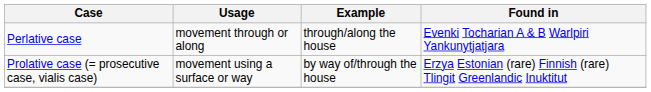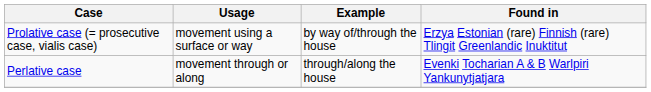 <table class="wikitable">
 <tr>
 <th>Case</th>
 <th>Usage</th>
 <th>Example</th>
 <th>Found in</th>
 </tr>
 <tr>
+<td><a href='#'>Prolative case</a> (= prosecutive case, vialis case)</td>
+<td>movement using a surface or way</td>
+<td>by way of/through the house</td>
+<td><a href='#'>Erzya</a>  <a href='#'>Estonian</a> (rare)  <a href='#'>Finnish</a> (rare)  <a href='#'>Tlingit</a>  <a href='#'>Greenlandic</a>  <a href='#'>Inuktitut</a></td>
+</tr>
+<tr>
 <td><a href='#'>Perlative case</a></td>
 <td>movement through or along</td>
 <td>through/along the house</td>
 <td><a href='#'>Evenki</a>  <a href='#'>Tocharian A & B</a>  <a href='#'>Warlpiri</a>  <a href='#'>Yankunytjatjara</a></td>
 </tr>
 <tr>
-<td><a href='#'>Prolative case</a> (= prosecutive case, vialis case)</td>
-<td>movement using a surface or way</td>
-<td>by way of/through the house</td>
-<td><a href='#'>Erzya</a>  <a href='#'>Estonian</a> (rare)  <a href='#'>Finnish</a> (rare)  <a href='#'>Tlingit</a>  <a href='#'>Greenlandic</a>  <a href='#'>Inuktitut</a></td>
-</tr>
-<tr>
 </tr>
 </table>
